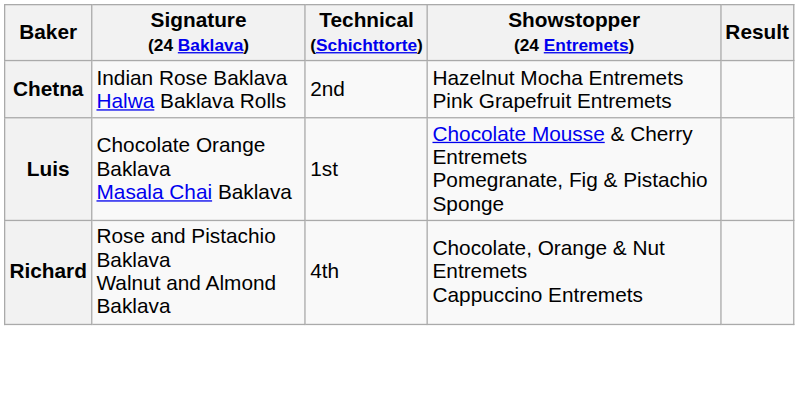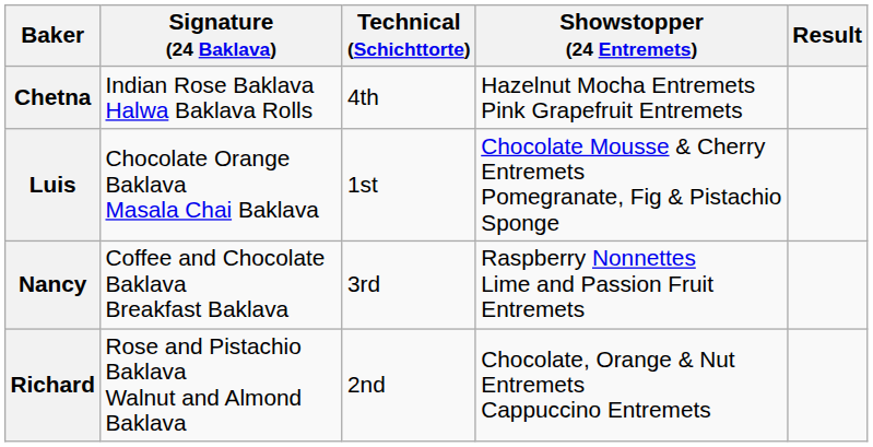 <table class="wikitable sortable col3center sticky-header">
 <tr>
 <th scope="col">Baker</th>
 <th scope="col" class="unsortable">Signature<br><small>(24 <a href='#'>Baklava</a>)</small></th>
 <th scope="col">Technical<br><small>(<a href='#'>Schichttorte</a>)</small></th>
 <th scope="col" class="unsortable">Showstopper<br><small>(24 <a href='#'>Entremets</a>)</small></th>
 <th scope="col">Result</th>
 </tr>
 <tr>
 <th scope="row">Chetna</th>
 <td>Indian Rose Baklava<br><a href='#'>Halwa</a> Baklava Rolls</td>
-<td>2nd</td>
+<td>4th</td>
 <td>Hazelnut Mocha Entremets<br>Pink Grapefruit Entremets</td>
 <td></td>
 </tr>
 <tr>
 <th scope="row">Luis</th>
 <td>Chocolate Orange Baklava<br><a href='#'>Masala Chai</a> Baklava</td>
 <td>1st</td>
 <td><a href='#'>Chocolate Mousse</a> & Cherry Entremets<br>Pomegranate, Fig & Pistachio Sponge</td>
 <td></td>
 </tr>
 <tr>
+<th scope="row">Nancy</th>
+<td>Coffee and Chocolate Baklava<br>Breakfast Baklava</td>
+<td>3rd</td>
+<td>Raspberry <a href='#'>Nonnettes</a><br>Lime and Passion Fruit Entremets</td>
+<td></td>
+</tr>
+<tr>
 <th scope="row">Richard</th>
 <td>Rose and Pistachio Baklava<br>Walnut and Almond Baklava</td>
-<td>4th</td>
+<td>2nd</td>
 <td>Chocolate, Orange & Nut Entremets<br>Cappuccino Entremets</td>
 <td></td>
 </tr>
 </table>
